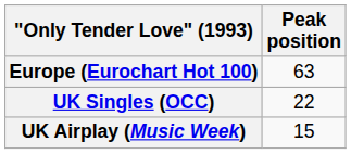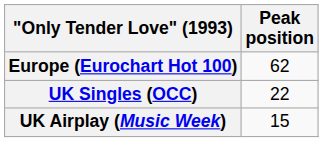 <table class="wikitable sortable plainrowheaders" style="text-align:center">
 <tr>
 <th>"Only Tender Love" (1993)</th>
 <th>Peak<br>position</th>
 </tr>
 <tr>
 <th scope="row">Europe (<a href='#'>Eurochart Hot 100</a>)</th>
-<td>63</td>
+<td>62</td>
 </tr>
 <tr>
 <th scope="row"><a href='#'>UK Singles</a> (<a href='#'>OCC</a>)</th>
 <td>22</td>
 </tr>
 <tr>
 <th scope="row">UK Airplay (<em><a href='#'>Music Week</a></em>)</th>
 <td>15</td>
 </tr>
 </table>
